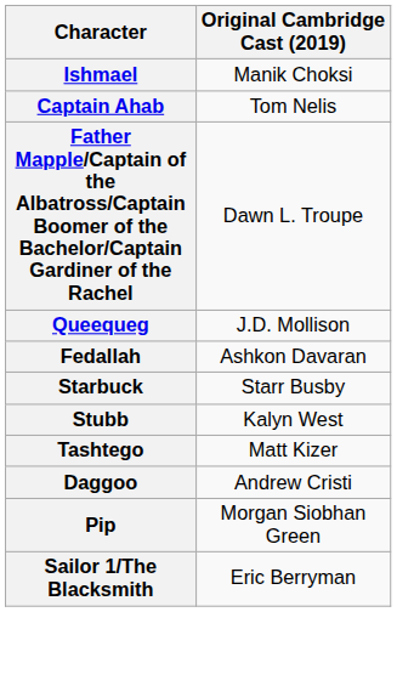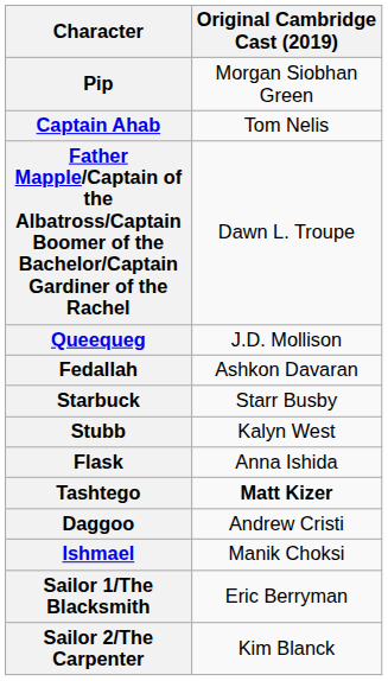 <table class="wikitable" width="50%">
 <tr>
 <th>Character</th>
 <th width="150px">Original Cambridge Cast (2019)</th>
 </tr>
 <tr>
-<th><a href='#'>Ishmael</a></th>
-<td align="center">Manik Choksi</td>
+<th>Pip</th>
+<td align="center">Morgan Siobhan Green</td>
 </tr>
 <tr>
 <th><a href='#'>Captain Ahab</a></th>
 <td align="center">Tom Nelis</td>
 </tr>
 <tr>
 <th><a href='#'>Father Mapple</a>/Captain of the Albatross/Captain Boomer of the Bachelor/Captain Gardiner of the Rachel</th>
 <td align="center">Dawn L. Troupe</td>
 </tr>
 <tr>
 <th><a href='#'>Queequeg</a></th>
 <td align="center">J.D. Mollison</td>
 </tr>
 <tr>
 <th>Fedallah</th>
 <td align="center">Ashkon Davaran</td>
 </tr>
 <tr>
 <th>Starbuck</th>
 <td align="center">Starr Busby</td>
 </tr>
 <tr>
 <th>Stubb</th>
 <td align="center">Kalyn West</td>
 </tr>
 <tr>
+<th>Flask</th>
+<td align="center">Anna Ishida</td>
+</tr>
+<tr>
 <th>Tashtego</th>
-<td align="center">Matt Kizer</td>
+<td align="center"><strong>Matt Kizer</strong></td>
 </tr>
 <tr>
 <th>Daggoo</th>
 <td align="center">Andrew Cristi</td>
 </tr>
 <tr>
-<th>Pip</th>
-<td align="center">Morgan Siobhan Green</td>
+<th><a href='#'>Ishmael</a></th>
+<td align="center">Manik Choksi</td>
 </tr>
 <tr>
 <th>Sailor 1/The Blacksmith</th>
 <td align="center">Eric Berryman</td>
 </tr>
+<tr>
+<th>Sailor 2/The Carpenter</th>
+<td align="center">Kim Blanck</td>
+</tr>
 </table>
